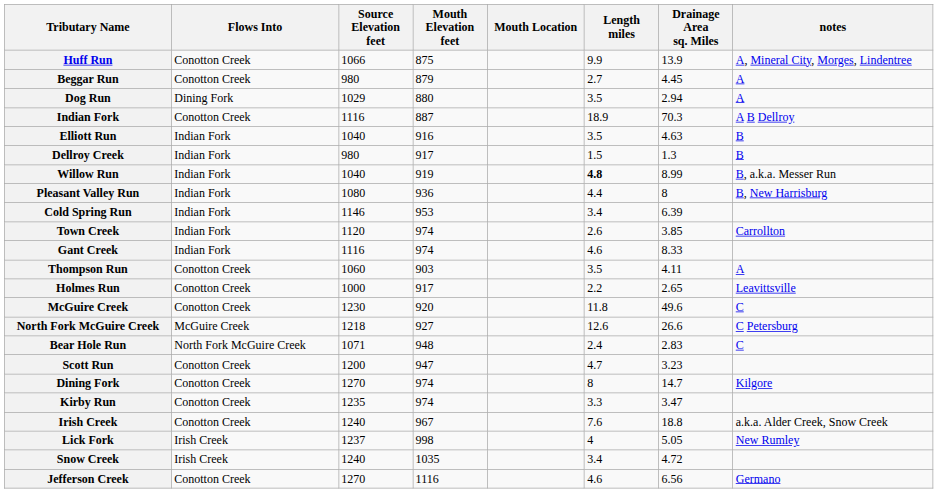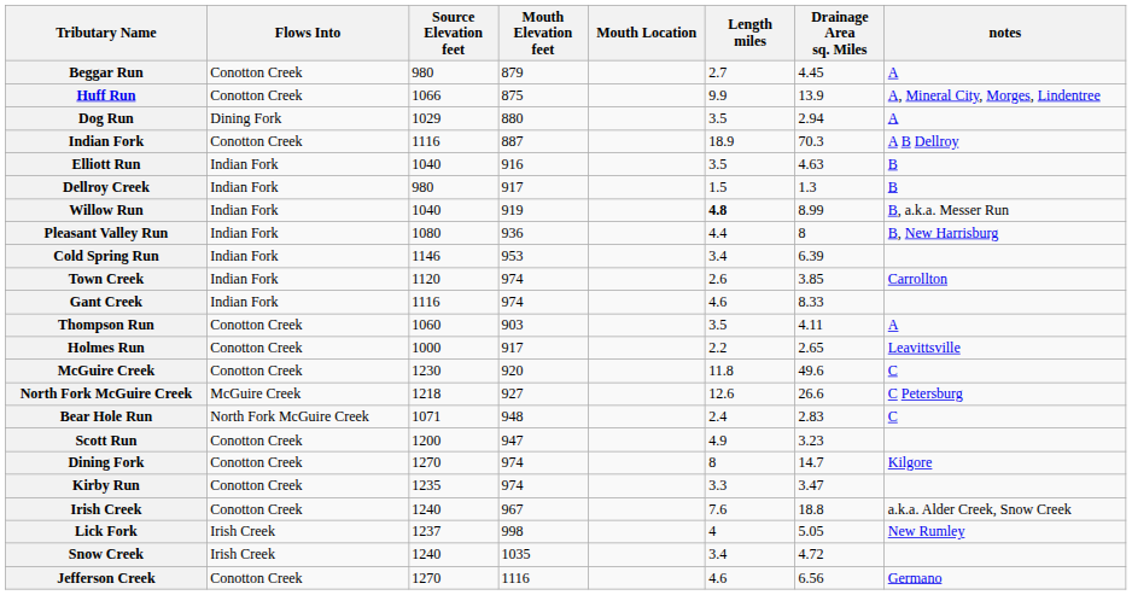 <table class="wikitable" style="width:98%">
 <tr>
 <th width=18%><strong>Tributary Name</strong></th>
 <th width = 18%><strong>Flows Into</strong></th>
 <th width = 8%><strong>Source Elevation<br>feet</strong></th>
 <th width = 8%><strong>Mouth Elevation<br>feet</strong></th>
 <th><strong>Mouth Location</strong></th>
 <th width = 8%><strong>Length<br>miles</strong></th>
 <th width = 8%><strong>Drainage Area<br>sq. Miles</strong></th>
 <th><strong>notes</strong></th>
 </tr>
 <tr ->
+<th>Beggar Run</th>
+<td>Conotton Creek</td>
+<td>980</td>
+<td>879</td>
+<td><small></small></td>
+<td>2.7</td>
+<td>4.45</td>
+<td><a href='#'>A</a></td>
+</tr>
+<tr ->
 <th><a href='#'>Huff Run</a></th>
 <td>Conotton Creek</td>
 <td>1066</td>
 <td>875</td>
 <td><small></small></td>
 <td>9.9</td>
 <td>13.9</td>
 <td><a href='#'>A</a>, <a href='#'>Mineral City</a>, <a href='#'>Morges</a>, <a href='#'>Lindentree</a></td>
-</tr>
-<tr ->
-<th>Beggar Run</th>
-<td>Conotton Creek</td>
-<td>980</td>
-<td>879</td>
-<td><small></small></td>
-<td>2.7</td>
-<td>4.45</td>
-<td><a href='#'>A</a></td>
 </tr>
 <tr ->
 <th>Dog Run</th>
 <td>Dining Fork</td>
 <td>1029</td>
 <td>880</td>
 <td><small></small></td>
 <td>3.5</td>
 <td>2.94</td>
 <td><a href='#'>A</a></td>
 </tr>
 <tr ->
 <th>Indian Fork</th>
 <td>Conotton Creek</td>
 <td>1116</td>
 <td>887</td>
 <td><small></small></td>
 <td>18.9</td>
 <td>70.3</td>
 <td><a href='#'>A</a> <a href='#'>B</a> <a href='#'>Dellroy</a></td>
 </tr>
 <tr ->
 <th>Elliott Run</th>
 <td>Indian Fork</td>
 <td>1040</td>
 <td>916</td>
 <td><small></small></td>
 <td>3.5</td>
 <td>4.63</td>
 <td><a href='#'>B</a></td>
 </tr>
 <tr ->
 <th>Dellroy Creek</th>
 <td>Indian Fork</td>
 <td>980</td>
 <td>917</td>
 <td><small></small></td>
 <td>1.5</td>
 <td>1.3</td>
 <td><a href='#'>B</a></td>
 </tr>
 <tr ->
 <th>Willow Run</th>
 <td>Indian Fork</td>
 <td>1040</td>
 <td>919</td>
 <td><small></small></td>
 <td><strong>4.8</strong></td>
 <td>8.99</td>
 <td><a href='#'>B</a>, a.k.a. Messer Run</td>
 </tr>
 <tr ->
 <th>Pleasant Valley Run</th>
 <td>Indian Fork</td>
 <td>1080</td>
 <td>936</td>
 <td><small></small></td>
 <td>4.4</td>
 <td>8</td>
 <td><a href='#'>B</a>, <a href='#'>New Harrisburg</a></td>
 </tr>
 <tr ->
 <th>Cold Spring Run</th>
 <td>Indian Fork</td>
 <td>1146</td>
 <td>953</td>
 <td><small></small></td>
 <td>3.4</td>
 <td>6.39</td>
 <td></td>
 </tr>
 <tr ->
 <th>Town Creek</th>
 <td>Indian Fork</td>
 <td>1120</td>
 <td>974</td>
 <td><small></small></td>
 <td>2.6</td>
 <td>3.85</td>
 <td><a href='#'>Carrollton</a></td>
 </tr>
 <tr ->
 <th>Gant Creek</th>
 <td>Indian Fork</td>
 <td>1116</td>
 <td>974</td>
 <td><small></small></td>
 <td>4.6</td>
 <td>8.33</td>
 <td></td>
 </tr>
 <tr ->
 <th>Thompson Run</th>
 <td>Conotton Creek</td>
 <td>1060</td>
 <td>903</td>
 <td><small></small></td>
 <td>3.5</td>
 <td>4.11</td>
 <td><a href='#'>A</a></td>
 </tr>
 <tr ->
 <th>Holmes Run</th>
 <td>Conotton Creek</td>
 <td>1000</td>
 <td>917</td>
 <td><small></small></td>
 <td>2.2</td>
 <td>2.65</td>
 <td><a href='#'>Leavittsville</a></td>
 </tr>
 <tr ->
 <th>McGuire Creek</th>
 <td>Conotton Creek</td>
 <td>1230</td>
 <td>920</td>
 <td><small></small></td>
 <td>11.8</td>
 <td>49.6</td>
 <td><a href='#'>C</a></td>
 </tr>
 <tr ->
 <th>North Fork McGuire Creek</th>
 <td>McGuire Creek</td>
 <td>1218</td>
 <td>927</td>
 <td><small></small></td>
 <td>12.6</td>
 <td>26.6</td>
 <td><a href='#'>C</a> <a href='#'>Petersburg</a></td>
 </tr>
 <tr ->
 <th>Bear Hole Run</th>
 <td>North Fork McGuire Creek</td>
 <td>1071</td>
 <td>948</td>
 <td><small></small></td>
 <td>2.4</td>
 <td>2.83</td>
 <td><a href='#'>C</a></td>
 </tr>
 <tr ->
 <th>Scott Run</th>
 <td>Conotton Creek</td>
 <td>1200</td>
 <td>947</td>
 <td><small></small></td>
-<td>4.7</td>
+<td>4.9</td>
 <td>3.23</td>
 <td></td>
 </tr>
 <tr ->
 <th>Dining Fork</th>
 <td>Conotton Creek</td>
 <td>1270</td>
 <td>974</td>
 <td><small></small></td>
 <td>8</td>
 <td>14.7</td>
 <td><a href='#'>Kilgore</a></td>
 </tr>
 <tr ->
 <th>Kirby Run</th>
 <td>Conotton Creek</td>
 <td>1235</td>
 <td>974</td>
 <td><small></small></td>
 <td>3.3</td>
 <td>3.47</td>
 <td></td>
 </tr>
 <tr ->
 <th>Irish Creek</th>
 <td>Conotton Creek</td>
 <td>1240</td>
 <td>967</td>
 <td><small></small></td>
 <td>7.6</td>
 <td>18.8</td>
 <td>a.k.a. Alder Creek, Snow Creek</td>
 </tr>
 <tr ->
 <th>Lick Fork</th>
 <td>Irish Creek</td>
 <td>1237</td>
 <td>998</td>
 <td><small></small></td>
 <td>4</td>
 <td>5.05</td>
 <td><a href='#'>New Rumley</a></td>
 </tr>
 <tr ->
 <th>Snow Creek</th>
 <td>Irish Creek</td>
 <td>1240</td>
 <td>1035</td>
 <td><small></small></td>
 <td>3.4</td>
 <td>4.72</td>
 <td></td>
 </tr>
 <tr ->
 <th>Jefferson Creek</th>
 <td>Conotton Creek</td>
 <td>1270</td>
 <td>1116</td>
 <td><small></small></td>
 <td>4.6</td>
 <td>6.56</td>
 <td><a href='#'>Germano</a></td>
 </tr>
 </table>
